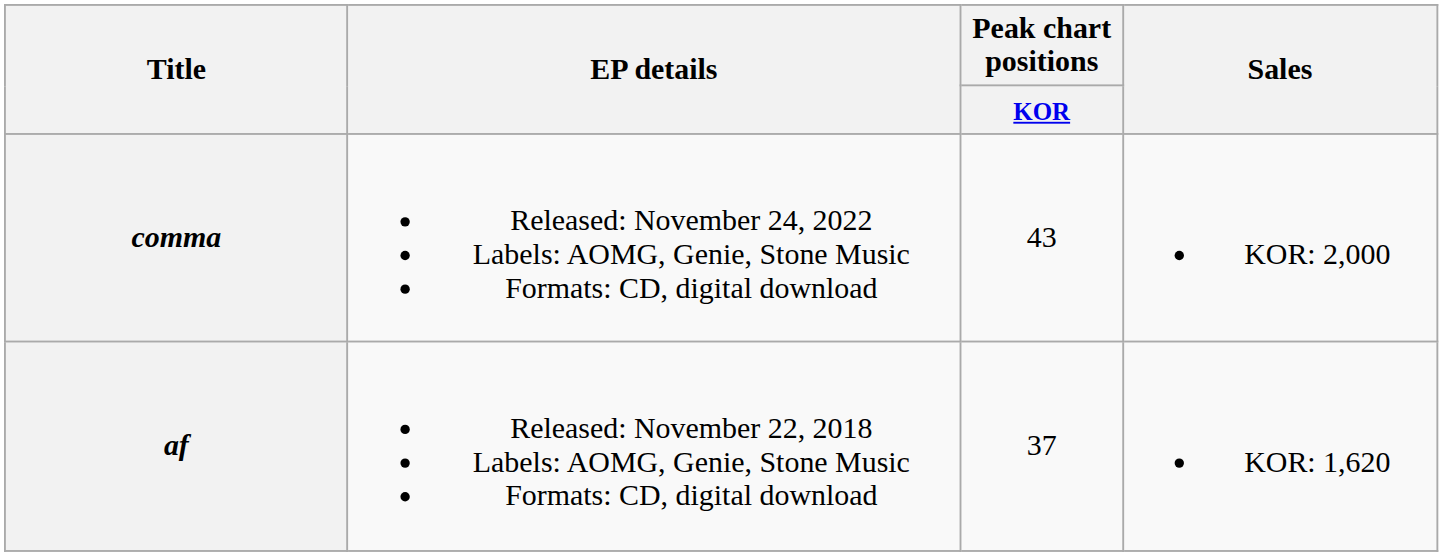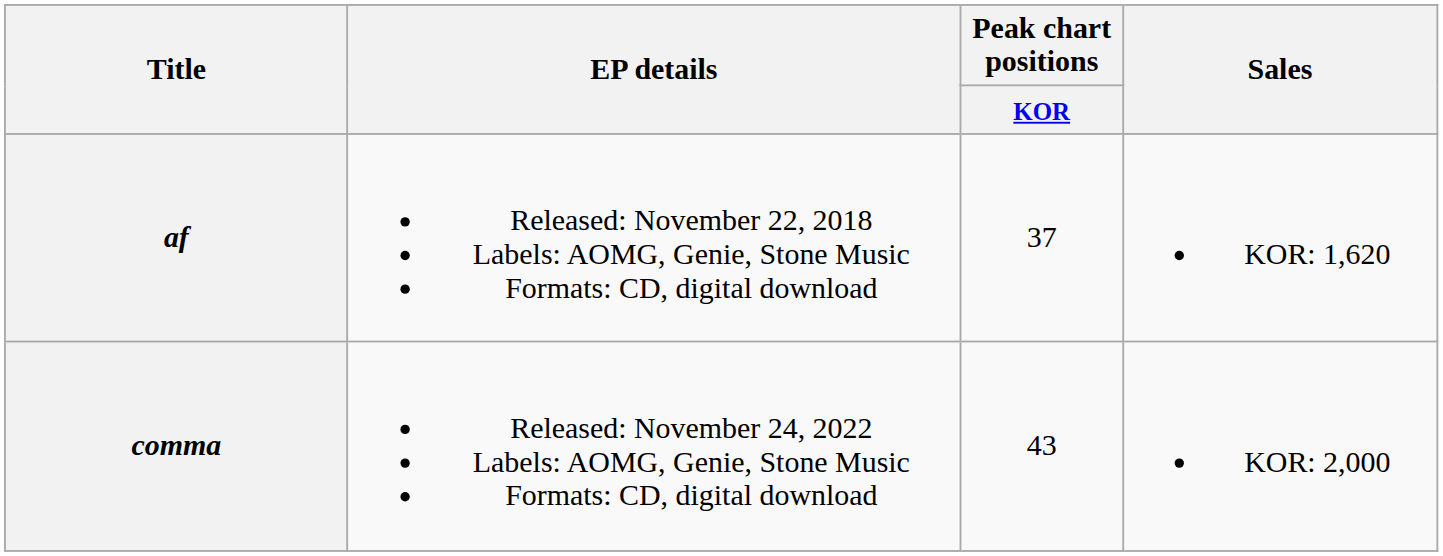 <table class="wikitable plainrowheaders" style="text-align:center;">
 <tr>
 <th scope="col" rowspan="2" style="width:11em;">Title</th>
 <th scope="col" rowspan="2" style="width:20em;">EP details</th>
 <th scope="col" colspan="1" style="width:5em;">Peak chart positions</th>
 <th scope="col" rowspan="2" style="width:10em;">Sales</th>
 </tr>
 <tr>
 <th><small><a href='#'>KOR</a></small><br></th>
 </tr>
 <tr>
+<th scope="row"><em>af</em></th>
+<td><br><ul><li>Released: November 22, 2018</li><li>Labels: AOMG, Genie, Stone Music</li><li>Formats: CD, digital download</li></ul></td>
+<td>37</td>
+<td><br><ul><li>KOR: 1,620</li></ul></td>
+</tr>
+<tr>
 <th scope="row"><em>comma</em></th>
 <td><br><ul><li>Released: November 24, 2022</li><li>Labels: AOMG, Genie, Stone Music</li><li>Formats: CD, digital download</li></ul></td>
 <td>43</td>
 <td><br><ul><li>KOR: 2,000</li></ul></td>
 </tr>
-<tr>
-<th scope="row"><em>af</em></th>
-<td><br><ul><li>Released: November 22, 2018</li><li>Labels: AOMG, Genie, Stone Music</li><li>Formats: CD, digital download</li></ul></td>
-<td>37</td>
-<td><br><ul><li>KOR: 1,620</li></ul></td>
-</tr>
 </table>
